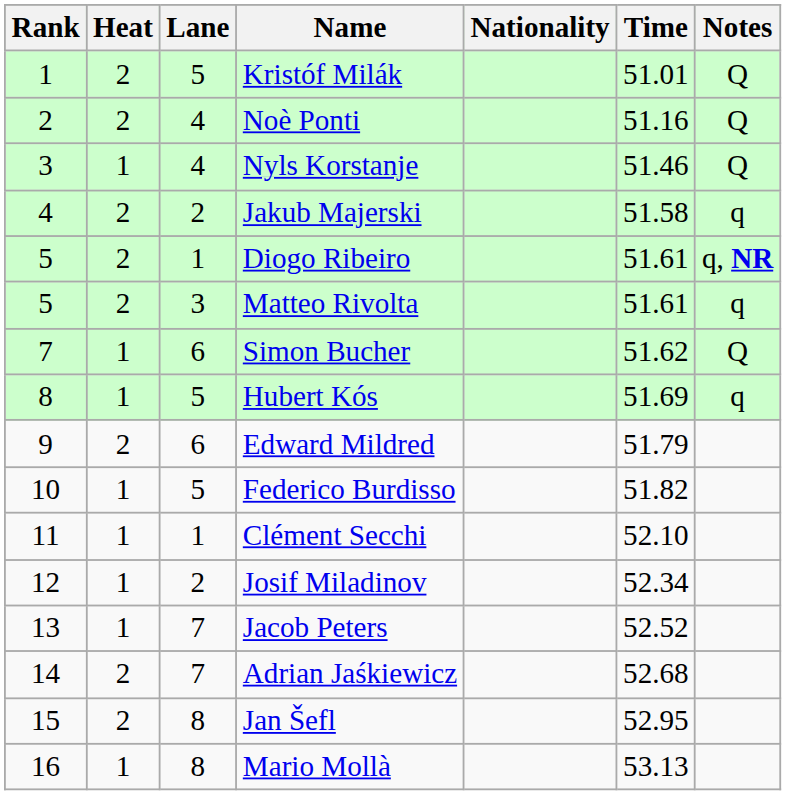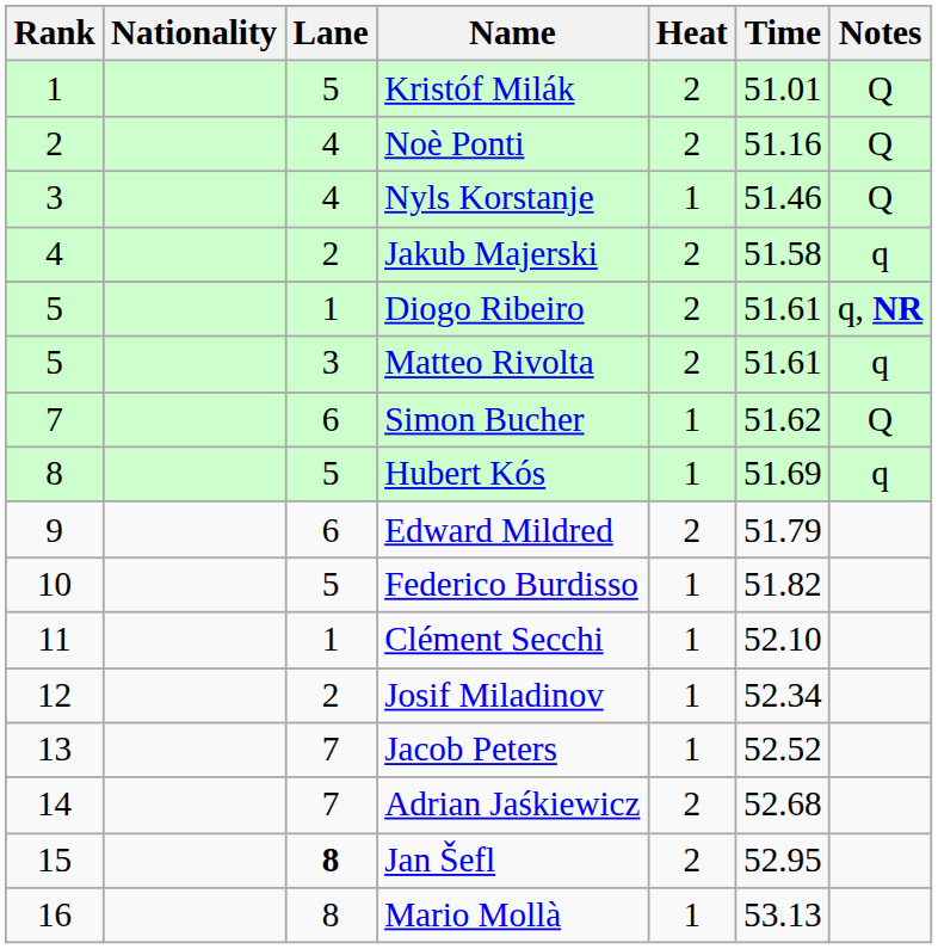 <table class="wikitable sortable" style="text-align:center">
 <tr bgcolor=ccffcc>
 <th>Rank</th>
-<th>Heat</th>
+<th>Nationality</th>
 <th>Lane</th>
 <th>Name</th>
-<th>Nationality</th>
+<th>Heat</th>
 <th>Time</th>
 <th>Notes</th>
 </tr>
 <tr bgcolor=ccffcc>
 <td>1</td>
-<td>2</td>
+<td align=left></td>
 <td>5</td>
 <td align=left><a href='#'>Kristóf Milák</a></td>
-<td align=left></td>
+<td>2</td>
 <td>51.01</td>
 <td>Q</td>
 </tr>
 <tr bgcolor=ccffcc>
 <td>2</td>
-<td>2</td>
+<td align=left></td>
 <td>4</td>
 <td align=left><a href='#'>Noè Ponti</a></td>
-<td align=left></td>
+<td>2</td>
 <td>51.16</td>
 <td>Q</td>
 </tr>
 <tr bgcolor=ccffcc>
 <td>3</td>
-<td>1</td>
+<td align=left></td>
 <td>4</td>
 <td align=left><a href='#'>Nyls Korstanje</a></td>
-<td align=left></td>
+<td>1</td>
 <td>51.46</td>
 <td>Q</td>
 </tr>
 <tr bgcolor=ccffcc>
 <td>4</td>
-<td>2</td>
+<td align=left></td>
 <td>2</td>
 <td align=left><a href='#'>Jakub Majerski</a></td>
-<td align=left></td>
+<td>2</td>
 <td>51.58</td>
 <td>q</td>
 </tr>
 <tr bgcolor=ccffcc>
 <td>5</td>
-<td>2</td>
+<td align=left></td>
 <td>1</td>
 <td align=left><a href='#'>Diogo Ribeiro</a></td>
-<td align=left></td>
+<td>2</td>
 <td>51.61</td>
 <td>q, <strong><a href='#'>NR</a></strong></td>
 </tr>
 <tr bgcolor=ccffcc>
 <td>5</td>
-<td>2</td>
+<td align=left></td>
 <td>3</td>
 <td align=left><a href='#'>Matteo Rivolta</a></td>
-<td align=left></td>
+<td>2</td>
 <td>51.61</td>
 <td>q</td>
 </tr>
 <tr bgcolor=ccffcc>
 <td>7</td>
-<td>1</td>
+<td align=left></td>
 <td>6</td>
 <td align=left><a href='#'>Simon Bucher</a></td>
-<td align=left></td>
+<td>1</td>
 <td>51.62</td>
 <td>Q</td>
 </tr>
 <tr bgcolor=ccffcc>
 <td>8</td>
-<td>1</td>
+<td align=left></td>
 <td>5</td>
 <td align=left><a href='#'>Hubert Kós</a></td>
-<td align=left></td>
+<td>1</td>
 <td>51.69</td>
 <td>q</td>
 </tr>
 <tr>
 <td>9</td>
-<td>2</td>
+<td align=left></td>
 <td>6</td>
 <td align=left><a href='#'>Edward Mildred</a></td>
-<td align=left></td>
+<td>2</td>
 <td>51.79</td>
 <td></td>
 </tr>
 <tr>
 <td>10</td>
-<td>1</td>
+<td align=left></td>
 <td>5</td>
 <td align=left><a href='#'>Federico Burdisso</a></td>
-<td align=left></td>
+<td>1</td>
 <td>51.82</td>
 <td></td>
 </tr>
 <tr>
 <td>11</td>
-<td>1</td>
+<td align=left></td>
 <td>1</td>
 <td align=left><a href='#'>Clément Secchi</a></td>
-<td align=left></td>
+<td>1</td>
 <td>52.10</td>
 <td></td>
 </tr>
 <tr>
 <td>12</td>
-<td>1</td>
+<td align=left></td>
 <td>2</td>
 <td align=left><a href='#'>Josif Miladinov</a></td>
-<td align=left></td>
+<td>1</td>
 <td>52.34</td>
 <td></td>
 </tr>
 <tr>
 <td>13</td>
-<td>1</td>
+<td align=left></td>
 <td>7</td>
 <td align=left><a href='#'>Jacob Peters</a></td>
-<td align=left></td>
+<td>1</td>
 <td>52.52</td>
 <td></td>
 </tr>
 <tr>
 <td>14</td>
-<td>2</td>
+<td align=left></td>
 <td>7</td>
 <td align=left><a href='#'>Adrian Jaśkiewicz</a></td>
-<td align=left></td>
+<td>2</td>
 <td>52.68</td>
 <td></td>
 </tr>
 <tr>
 <td>15</td>
+<td align=left></td>
+<td><strong>8</strong></td>
+<td align=left><a href='#'>Jan Šefl</a></td>
 <td>2</td>
-<td>8</td>
-<td align=left><a href='#'>Jan Šefl</a></td>
-<td align=left></td>
 <td>52.95</td>
 <td></td>
 </tr>
 <tr>
 <td>16</td>
-<td>1</td>
+<td align=left></td>
 <td>8</td>
 <td align=left><a href='#'>Mario Mollà</a></td>
-<td align=left></td>
+<td>1</td>
 <td>53.13</td>
 <td></td>
 </tr>
 </table>
